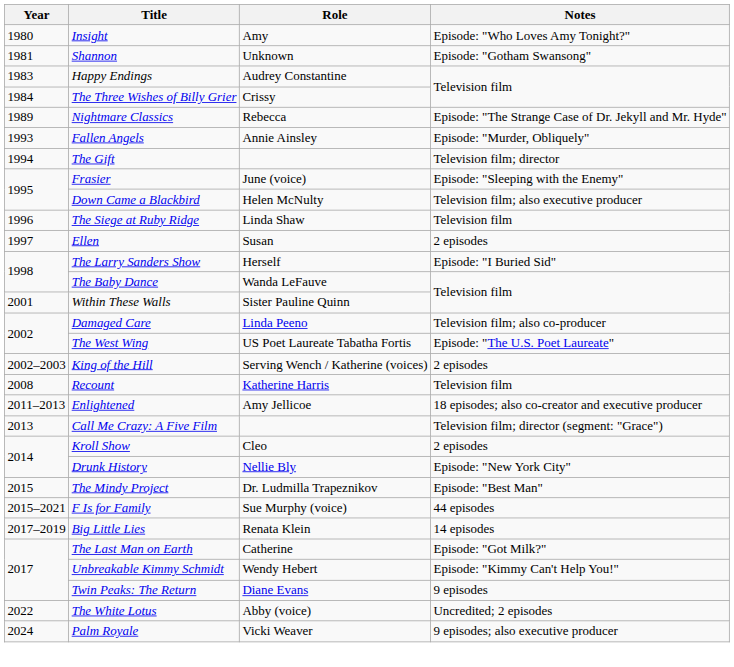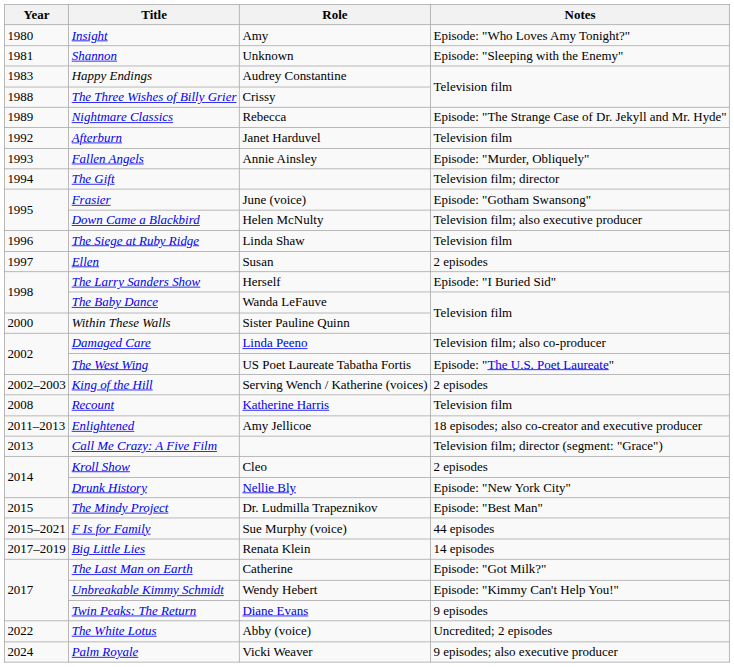 <table class="wikitable sortable">
 <tr>
 <th>Year</th>
 <th>Title</th>
 <th>Role</th>
 <th class="unsortable">Notes</th>
 </tr>
 <tr>
 <td>1980</td>
 <td><em><a href='#'>Insight</a></em></td>
 <td>Amy</td>
 <td>Episode: "Who Loves Amy Tonight?"</td>
 </tr>
 <tr>
 <td>1981</td>
 <td><em><a href='#'>Shannon</a></em></td>
 <td>Unknown</td>
-<td>Episode: "Gotham Swansong"</td>
+<td>Episode: "Sleeping with the Enemy"</td>
 </tr>
 <tr>
 <td>1983</td>
 <td><em>Happy Endings</em></td>
 <td>Audrey Constantine</td>
 <td rowspan="2">Television film</td>
 </tr>
 <tr>
-<td>1984</td>
+<td>1988</td>
 <td><em><a href='#'>The Three Wishes of Billy Grier</a></em></td>
 <td>Crissy</td>
 </tr>
 <tr>
 <td>1989</td>
 <td><em><a href='#'>Nightmare Classics</a></em></td>
 <td>Rebecca</td>
 <td>Episode: "The Strange Case of Dr. Jekyll and Mr. Hyde"</td>
+</tr>
+<tr>
+<td>1992</td>
+<td><em><a href='#'>Afterburn</a></em></td>
+<td>Janet Harduvel</td>
+<td>Television film</td>
 </tr>
 <tr>
 <td>1993</td>
 <td><em><a href='#'>Fallen Angels</a></em></td>
 <td>Annie Ainsley</td>
 <td>Episode: "Murder, Obliquely"</td>
 </tr>
 <tr>
 <td>1994</td>
 <td><em><a href='#'>The Gift</a></em></td>
 <td></td>
 <td>Television film; director</td>
 </tr>
 <tr>
 <td rowspan="2">1995</td>
 <td><em><a href='#'>Frasier</a></em></td>
 <td>June (voice)</td>
-<td>Episode: "Sleeping with the Enemy"</td>
+<td>Episode: "Gotham Swansong"</td>
 </tr>
 <tr>
 <td><em><a href='#'>Down Came a Blackbird</a></em></td>
 <td>Helen McNulty</td>
 <td>Television film; also executive producer</td>
 </tr>
 <tr>
 <td>1996</td>
 <td><em><a href='#'>The Siege at Ruby Ridge</a></em></td>
 <td>Linda Shaw</td>
 <td>Television film</td>
 </tr>
 <tr>
 <td>1997</td>
 <td><em><a href='#'>Ellen</a></em></td>
 <td>Susan</td>
 <td>2 episodes</td>
 </tr>
 <tr>
 <td rowspan="2">1998</td>
 <td><em><a href='#'>The Larry Sanders Show</a></em></td>
 <td>Herself</td>
 <td>Episode: "I Buried Sid"</td>
 </tr>
 <tr>
 <td><em><a href='#'>The Baby Dance</a></em></td>
 <td>Wanda LeFauve</td>
 <td rowspan="2">Television film</td>
 </tr>
 <tr>
-<td>2001</td>
+<td>2000</td>
 <td><em>Within These Walls</em></td>
 <td>Sister Pauline Quinn</td>
 </tr>
 <tr>
 <td rowspan="2">2002</td>
 <td><em><a href='#'>Damaged Care</a></em></td>
 <td><a href='#'>Linda Peeno</a></td>
 <td>Television film; also co-producer</td>
 </tr>
 <tr>
 <td><em><a href='#'>The West Wing</a></em></td>
 <td>US Poet Laureate Tabatha Fortis</td>
 <td>Episode: "<a href='#'>The U.S. Poet Laureate</a>"</td>
 </tr>
 <tr>
 <td>2002–2003</td>
 <td><em><a href='#'>King of the Hill</a></em></td>
 <td>Serving Wench / Katherine (voices)</td>
 <td>2 episodes</td>
 </tr>
 <tr>
 <td>2008</td>
 <td><em><a href='#'>Recount</a></em></td>
 <td><a href='#'>Katherine Harris</a></td>
 <td>Television film</td>
 </tr>
 <tr>
 <td>2011–2013</td>
 <td><em><a href='#'>Enlightened</a></em></td>
 <td>Amy Jellicoe</td>
 <td>18 episodes; also co-creator and executive producer</td>
 </tr>
 <tr>
 <td>2013</td>
 <td><em><a href='#'>Call Me Crazy: A Five Film</a></em></td>
 <td></td>
 <td>Television film; director (segment: "Grace")</td>
 </tr>
 <tr>
 <td rowspan="2">2014</td>
 <td><em><a href='#'>Kroll Show</a></em></td>
 <td>Cleo</td>
 <td>2 episodes</td>
 </tr>
 <tr>
 <td><em><a href='#'>Drunk History</a></em></td>
 <td><a href='#'>Nellie Bly</a></td>
 <td>Episode: "New York City"</td>
 </tr>
 <tr>
 <td>2015</td>
 <td><em><a href='#'>The Mindy Project</a></em></td>
 <td>Dr. Ludmilla Trapeznikov</td>
 <td>Episode: "Best Man"</td>
 </tr>
 <tr>
 <td>2015–2021</td>
 <td><em><a href='#'>F Is for Family</a></em></td>
 <td>Sue Murphy (voice)</td>
 <td>44 episodes</td>
 </tr>
 <tr>
 <td>2017–2019</td>
 <td><em><a href='#'>Big Little Lies</a></em></td>
 <td>Renata Klein</td>
 <td>14 episodes</td>
 </tr>
 <tr>
 <td rowspan="3">2017</td>
 <td><em><a href='#'>The Last Man on Earth</a></em></td>
 <td>Catherine</td>
 <td>Episode: "Got Milk?"</td>
 </tr>
 <tr>
 <td><em><a href='#'>Unbreakable Kimmy Schmidt</a></em></td>
 <td>Wendy Hebert</td>
 <td>Episode: "Kimmy Can't Help You!"</td>
 </tr>
 <tr>
 <td><em><a href='#'>Twin Peaks: The Return</a></em></td>
 <td><a href='#'>Diane Evans</a></td>
 <td>9 episodes</td>
 </tr>
 <tr>
 <td>2022</td>
 <td><em><a href='#'>The White Lotus</a></em></td>
 <td>Abby (voice)</td>
 <td>Uncredited; 2 episodes</td>
 </tr>
 <tr>
 <td>2024</td>
 <td><em><a href='#'>Palm Royale</a></em></td>
 <td>Vicki Weaver</td>
 <td>9 episodes; also executive producer</td>
 </tr>
 </table>
